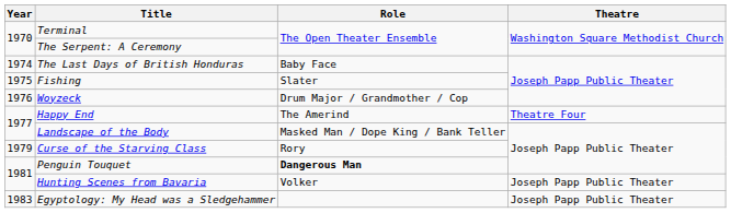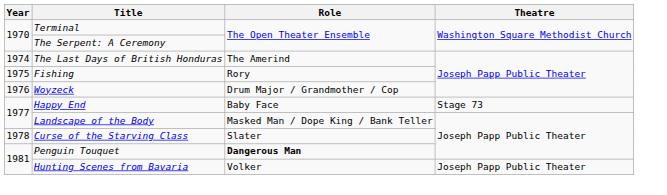 <table class="wikitable">
 <tr>
 <th>Year</th>
 <th>Title</th>
 <th>Role</th>
 <th>Theatre</th>
 </tr>
 <tr>
 <td rowspan=2>1970</td>
 <td><em>Terminal</em></td>
 <td rowspan=2><a href='#'>The Open Theater Ensemble</a></td>
 <td rowspan=2><a href='#'>Washington Square Methodist Church</a></td>
 </tr>
 <tr>
 <td><em>The Serpent: A Ceremony</em></td>
 </tr>
 <tr>
 <td>1974</td>
 <td><em>The Last Days of British Honduras</em></td>
-<td>Baby Face</td>
+<td>The Amerind</td>
 <td rowspan=3><a href='#'>Joseph Papp Public Theater</a></td>
 </tr>
 <tr>
 <td>1975</td>
 <td><em>Fishing</em></td>
-<td>Slater</td>
+<td>Rory</td>
 </tr>
 <tr>
 <td>1976</td>
 <td><em><a href='#'>Woyzeck</a></em></td>
 <td>Drum Major / Grandmother / Cop</td>
 </tr>
 <tr>
 <td rowspan=2>1977</td>
 <td><em><a href='#'>Happy End</a></em></td>
-<td>The Amerind</td>
-<td><a href='#'>Theatre Four</a></td>
+<td>Baby Face</td>
+<td>Stage 73</td>
 </tr>
 <tr>
 <td><em><a href='#'>Landscape of the Body</a></em></td>
 <td>Masked Man / Dope King / Bank Teller</td>
 <td rowspan=3>Joseph Papp Public Theater</td>
 </tr>
 <tr>
-<td>1979</td>
+<td>1978</td>
 <td><em><a href='#'>Curse of the Starving Class</a></em></td>
-<td>Rory</td>
+<td>Slater</td>
 </tr>
 <tr>
 <td rowspan=2>1981</td>
 <td><em>Penguin Touquet</em></td>
 <td><strong>Dangerous Man</strong></td>
 </tr>
 <tr>
 <td><em><a href='#'>Hunting Scenes from Bavaria</a></em></td>
 <td>Volker</td>
 <td>Joseph Papp Public Theater</td>
 </tr>
-<tr>
-<td>1983</td>
-<td><em>Egyptology: My Head was a Sledgehammer</em></td>
-<td></td>
-<td>Joseph Papp Public Theater</td>
-</tr>
 </table>
